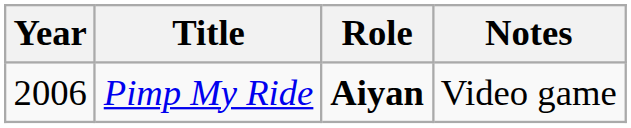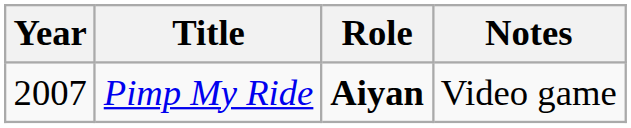 <table class="wikitable sortable">
 <tr>
 <th>Year</th>
 <th>Title</th>
 <th>Role</th>
 <th class="unsortable">Notes</th>
 </tr>
 <tr>
-<td>2006</td>
+<td>2007</td>
 <td><em><a href='#'>Pimp My Ride</a></em></td>
 <td><strong>Aiyan</strong></td>
 <td>Video game</td>
 </tr>
 </table>
